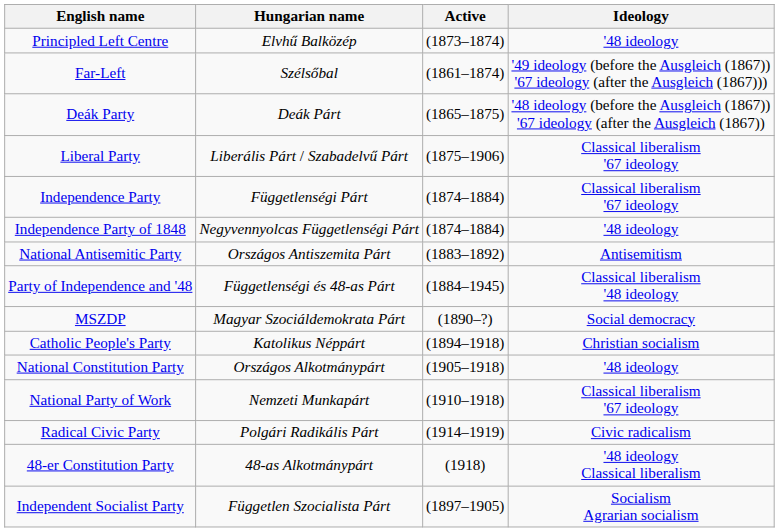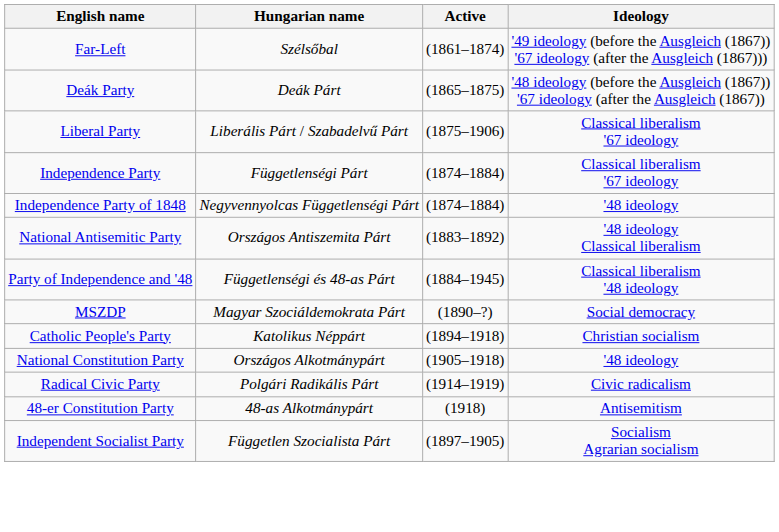 <table class="wikitable sortable" style="margin:0 0 0.5em 1em; text-align:center;">
 <tr>
 <th>English name</th>
 <th>Hungarian name</th>
 <th>Active</th>
 <th>Ideology</th>
-</tr>
-<tr>
-<td><a href='#'>Principled Left Centre</a></td>
-<td><em>Elvhű Balközép</em></td>
-<td>(1873–1874)</td>
-<td><a href='#'>'48 ideology</a></td>
 </tr>
 <tr>
 <td><a href='#'>Far-Left</a></td>
 <td><em>Szélsőbal</em></td>
 <td>(1861–1874)</td>
 <td><a href='#'>'49 ideology</a> (before the <a href='#'>Ausgleich</a> (1867)) <br><a href='#'>'67 ideology</a> (after the <a href='#'>Ausgleich</a> (1867)))</td>
 </tr>
 <tr>
 <td><a href='#'>Deák Party</a></td>
 <td><em>Deák Párt</em></td>
 <td>(1865–1875)</td>
 <td><a href='#'>'48 ideology</a> (before the <a href='#'>Ausgleich</a> (1867)) <br><a href='#'>'67 ideology</a> (after the <a href='#'>Ausgleich</a> (1867))</td>
 </tr>
 <tr>
 <td><a href='#'>Liberal Party</a></td>
 <td><em>Liberális Párt</em> / <em>Szabadelvű Párt</em></td>
 <td>(1875–1906)</td>
 <td><a href='#'>Classical liberalism</a> <br><a href='#'>'67 ideology</a></td>
 </tr>
 <tr>
 <td><a href='#'>Independence Party</a></td>
 <td><em>Függetlenségi Párt</em></td>
 <td>(1874–1884)</td>
 <td><a href='#'>Classical liberalism</a> <br><a href='#'>'67 ideology</a></td>
 </tr>
 <tr>
 <td><a href='#'>Independence Party of 1848</a></td>
 <td><em>Negyvennyolcas Függetlenségi Párt</em></td>
 <td>(1874–1884)</td>
 <td><a href='#'>'48 ideology</a></td>
 </tr>
 <tr>
 <td><a href='#'>National Antisemitic Party</a></td>
 <td><em>Országos Antiszemita Párt</em></td>
 <td>(1883–1892)</td>
-<td><a href='#'>Antisemitism</a></td>
+<td><a href='#'>'48 ideology</a> <br><a href='#'>Classical liberalism</a></td>
 </tr>
 <tr>
 <td><a href='#'>Party of Independence and '48</a></td>
 <td><em>Függetlenségi és 48-as Párt</em></td>
 <td>(1884–1945)</td>
 <td><a href='#'>Classical liberalism</a> <br><a href='#'>'48 ideology</a></td>
 </tr>
 <tr>
 <td><a href='#'>MSZDP</a></td>
 <td><em>Magyar Szociáldemokrata Párt</em></td>
 <td>(1890–?)</td>
 <td><a href='#'>Social democracy</a></td>
 </tr>
 <tr>
 <td><a href='#'>Catholic People's Party</a></td>
 <td><em>Katolikus Néppárt</em></td>
 <td>(1894–1918)</td>
 <td><a href='#'>Christian socialism</a></td>
 </tr>
 <tr>
 <td><a href='#'>National Constitution Party</a></td>
 <td><em>Országos Alkotmánypárt</em></td>
 <td>(1905–1918)</td>
 <td><a href='#'>'48 ideology</a></td>
 </tr>
 <tr>
-<td><a href='#'>National Party of Work</a></td>
-<td><em>Nemzeti Munkapárt</em></td>
-<td>(1910–1918)</td>
-<td><a href='#'>Classical liberalism</a> <br><a href='#'>'67 ideology</a></td>
-</tr>
-<tr>
 <td><a href='#'>Radical Civic Party</a></td>
 <td><em>Polgári Radikális Párt</em></td>
 <td>(1914–1919)</td>
 <td><a href='#'>Civic radicalism</a></td>
 </tr>
 <tr>
 <td><a href='#'>48-er Constitution Party</a></td>
 <td><em>48-as Alkotmánypárt</em></td>
 <td>(1918)</td>
-<td><a href='#'>'48 ideology</a> <br><a href='#'>Classical liberalism</a></td>
+<td><a href='#'>Antisemitism</a></td>
 </tr>
 <tr>
 <td><a href='#'>Independent Socialist Party</a></td>
 <td><em>Független Szocialista Párt</em></td>
 <td>(1897–1905)</td>
 <td><a href='#'>Socialism</a> <br><a href='#'>Agrarian socialism</a></td>
 </tr>
 </table>
